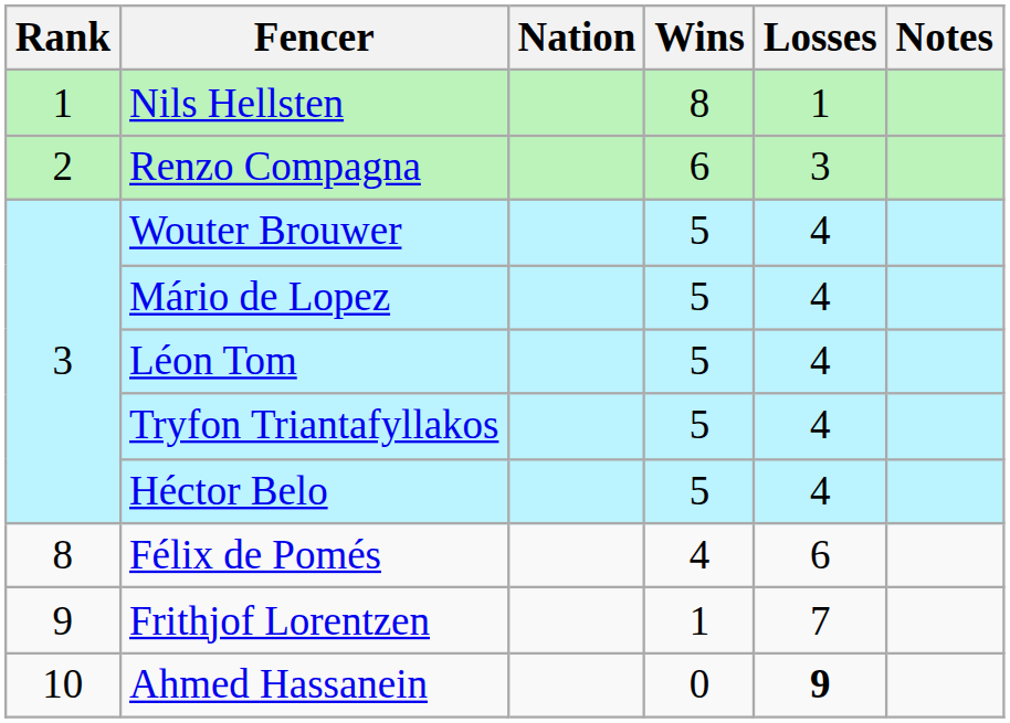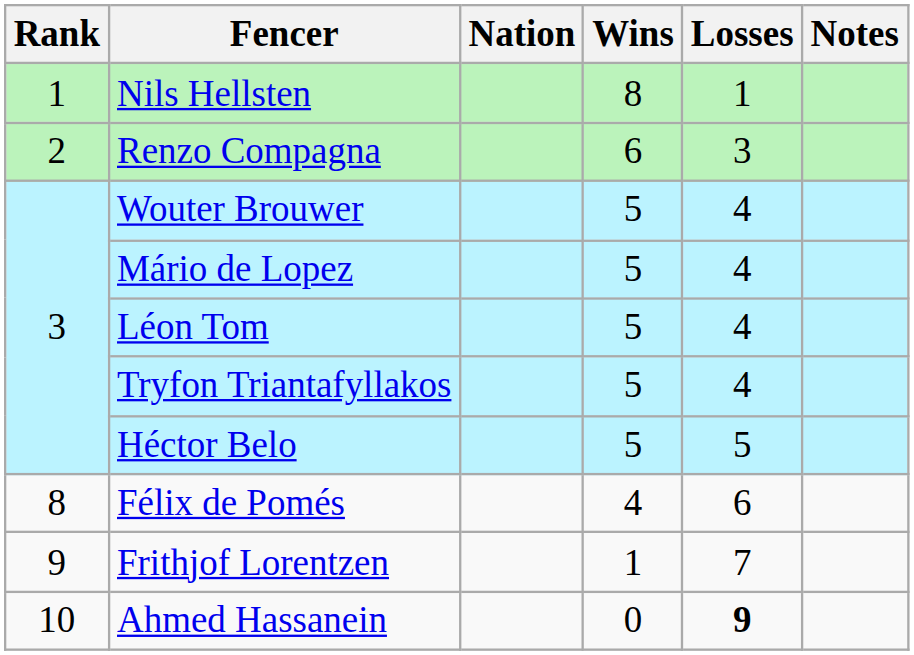 <table class="wikitable sortable" style="text-align: center;">
 <tr>
 <th>Rank</th>
 <th>Fencer</th>
 <th>Nation</th>
 <th>Wins</th>
 <th>Losses</th>
 <th>Notes</th>
 </tr>
 <tr bgcolor=bbf3bb>
 <td>1</td>
 <td align=left><a href='#'>Nils Hellsten</a></td>
 <td align=left></td>
 <td>8</td>
 <td>1</td>
 <td></td>
 </tr>
 <tr bgcolor=bbf3bb>
 <td>2</td>
 <td align=left><a href='#'>Renzo Compagna</a></td>
 <td align=left></td>
 <td>6</td>
 <td>3</td>
 <td></td>
 </tr>
 <tr bgcolor=bbf3ff>
 <td rowspan=5>3</td>
 <td align=left><a href='#'>Wouter Brouwer</a></td>
 <td align=left></td>
 <td>5</td>
 <td>4</td>
 <td></td>
 </tr>
 <tr bgcolor=bbf3ff>
 <td align=left><a href='#'>Mário de Lopez</a></td>
 <td align=left></td>
 <td>5</td>
 <td>4</td>
 <td></td>
 </tr>
 <tr bgcolor=bbf3ff>
 <td align=left><a href='#'>Léon Tom</a></td>
 <td align=left></td>
 <td>5</td>
 <td>4</td>
 <td></td>
 </tr>
 <tr bgcolor=bbf3ff>
 <td align=left><a href='#'>Tryfon Triantafyllakos</a></td>
 <td align=left></td>
 <td>5</td>
 <td>4</td>
 <td></td>
 </tr>
 <tr bgcolor=bbf3ff>
 <td align=left><a href='#'>Héctor Belo</a></td>
 <td align=left></td>
 <td>5</td>
-<td>4</td>
+<td>5</td>
 <td></td>
 </tr>
 <tr>
 <td>8</td>
 <td align=left><a href='#'>Félix de Pomés</a></td>
 <td align=left></td>
 <td>4</td>
 <td>6</td>
 <td></td>
 </tr>
 <tr>
 <td>9</td>
 <td align=left><a href='#'>Frithjof Lorentzen</a></td>
 <td align=left></td>
 <td>1</td>
 <td>7</td>
 <td></td>
 </tr>
 <tr>
 <td>10</td>
 <td align=left><a href='#'>Ahmed Hassanein</a></td>
 <td align=left></td>
 <td>0</td>
 <td><strong>9</strong></td>
 <td></td>
 </tr>
 </table>
